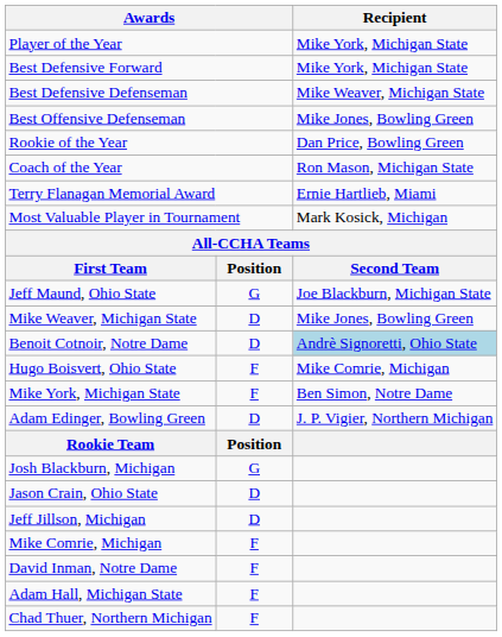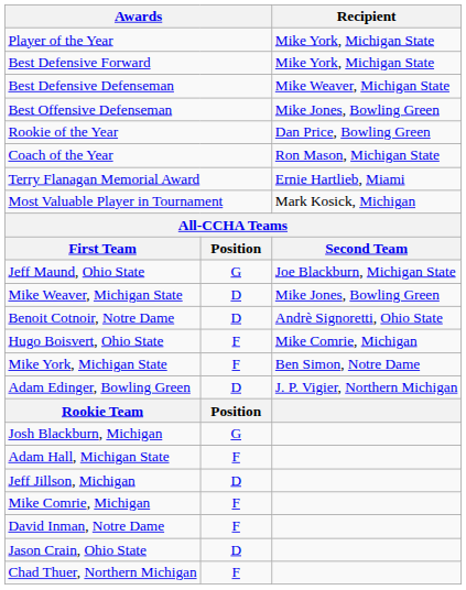 <table class="wikitable">
 <tr>
 <th colspan=2><a href='#'>Awards</a></th>
 <th>Recipient</th>
 </tr>
 <tr>
 <td colspan=2><a href='#'>Player of the Year</a></td>
 <td><a href='#'>Mike York</a>, <a href='#'>Michigan State</a></td>
 </tr>
 <tr>
 <td colspan=2><a href='#'>Best Defensive Forward</a></td>
 <td><a href='#'>Mike York</a>, <a href='#'>Michigan State</a></td>
 </tr>
 <tr>
 <td colspan=2><a href='#'>Best Defensive Defenseman</a></td>
 <td><a href='#'>Mike Weaver</a>, <a href='#'>Michigan State</a></td>
 </tr>
 <tr>
 <td colspan=2><a href='#'>Best Offensive Defenseman</a></td>
 <td><a href='#'>Mike Jones</a>, <a href='#'>Bowling Green</a></td>
 </tr>
 <tr>
 <td colspan=2><a href='#'>Rookie of the Year</a></td>
 <td><a href='#'>Dan Price</a>, <a href='#'>Bowling Green</a></td>
 </tr>
 <tr>
 <td colspan=2><a href='#'>Coach of the Year</a></td>
 <td><a href='#'>Ron Mason</a>, <a href='#'>Michigan State</a></td>
 </tr>
 <tr>
 <td colspan=2><a href='#'>Terry Flanagan Memorial Award</a></td>
 <td><a href='#'>Ernie Hartlieb</a>, <a href='#'>Miami</a></td>
 </tr>
 <tr>
 <td colspan=2><a href='#'>Most Valuable Player in Tournament</a></td>
 <td>Mark Kosick, <a href='#'>Michigan</a></td>
 </tr>
 <tr>
 <th colspan=3><a href='#'>All-CCHA Teams</a></th>
 </tr>
 <tr>
 <th><a href='#'>First Team</a></th>
 <th>  Position  </th>
 <th><a href='#'>Second Team</a></th>
 </tr>
 <tr>
 <td><a href='#'>Jeff Maund</a>, <a href='#'>Ohio State</a></td>
 <td align=center><a href='#'>G</a></td>
 <td><a href='#'>Joe Blackburn</a>, <a href='#'>Michigan State</a></td>
 </tr>
 <tr>
 <td><a href='#'>Mike Weaver</a>, <a href='#'>Michigan State</a></td>
 <td align=center><a href='#'>D</a></td>
 <td><a href='#'>Mike Jones</a>, <a href='#'>Bowling Green</a></td>
 </tr>
 <tr>
 <td><a href='#'>Benoit Cotnoir</a>, <a href='#'>Notre Dame</a></td>
 <td align=center><a href='#'>D</a></td>
-<td style="background: lightblue;"><a href='#'>Andrè Signoretti</a>, <a href='#'>Ohio State</a></td>
+<td><a href='#'>Andrè Signoretti</a>, <a href='#'>Ohio State</a></td>
 </tr>
 <tr>
 <td><a href='#'>Hugo Boisvert</a>, <a href='#'>Ohio State</a></td>
 <td align=center><a href='#'>F</a></td>
 <td><a href='#'>Mike Comrie</a>, <a href='#'>Michigan</a></td>
 </tr>
 <tr>
 <td><a href='#'>Mike York</a>, <a href='#'>Michigan State</a></td>
 <td align=center><a href='#'>F</a></td>
 <td><a href='#'>Ben Simon</a>, <a href='#'>Notre Dame</a></td>
 </tr>
 <tr>
 <td><a href='#'>Adam Edinger</a>, <a href='#'>Bowling Green</a></td>
 <td align=center><a href='#'>D</a></td>
 <td><a href='#'>J. P. Vigier</a>, <a href='#'>Northern Michigan</a></td>
 </tr>
 <tr>
 <th><a href='#'>Rookie Team</a></th>
 <th>  Position  </th>
 <th></th>
 </tr>
 <tr>
 <td><a href='#'>Josh Blackburn</a>, <a href='#'>Michigan</a></td>
 <td align=center><a href='#'>G</a></td>
 <td></td>
 </tr>
 <tr>
-<td><a href='#'>Jason Crain</a>, <a href='#'>Ohio State</a></td>
-<td align=center><a href='#'>D</a></td>
+<td><a href='#'>Adam Hall</a>, <a href='#'>Michigan State</a></td>
+<td align=center><a href='#'>F</a></td>
 <td></td>
 </tr>
 <tr>
 <td><a href='#'>Jeff Jillson</a>, <a href='#'>Michigan</a></td>
 <td align=center><a href='#'>D</a></td>
 <td></td>
 </tr>
 <tr>
 <td><a href='#'>Mike Comrie</a>, <a href='#'>Michigan</a></td>
 <td align=center><a href='#'>F</a></td>
 <td></td>
 </tr>
 <tr>
 <td><a href='#'>David Inman</a>, <a href='#'>Notre Dame</a></td>
 <td align=center><a href='#'>F</a></td>
 <td></td>
 </tr>
 <tr>
-<td><a href='#'>Adam Hall</a>, <a href='#'>Michigan State</a></td>
-<td align=center><a href='#'>F</a></td>
+<td><a href='#'>Jason Crain</a>, <a href='#'>Ohio State</a></td>
+<td align=center><a href='#'>D</a></td>
 <td></td>
 </tr>
 <tr>
 <td><a href='#'>Chad Thuer</a>, <a href='#'>Northern Michigan</a></td>
 <td align=center><a href='#'>F</a></td>
 <td></td>
 </tr>
 </table>
